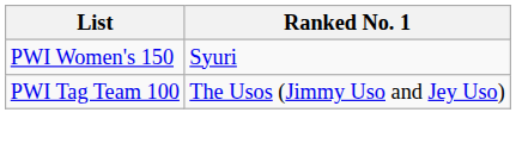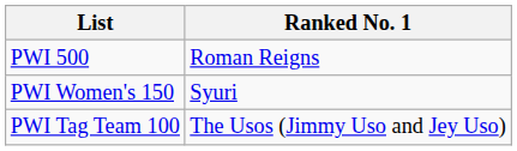 <table class="wikitable">
 <tr>
 <th>List</th>
 <th>Ranked No. 1</th>
+</tr>
+<tr>
+<td><a href='#'>PWI 500</a></td>
+<td><a href='#'>Roman Reigns</a></td>
 </tr>
 <tr>
 <td><a href='#'>PWI Women's 150</a></td>
 <td><a href='#'>Syuri</a></td>
 </tr>
 <tr>
 <td><a href='#'>PWI Tag Team 100</a></td>
 <td><a href='#'>The Usos</a> (<a href='#'>Jimmy Uso</a> and <a href='#'>Jey Uso</a>)</td>
 </tr>
 </table>
